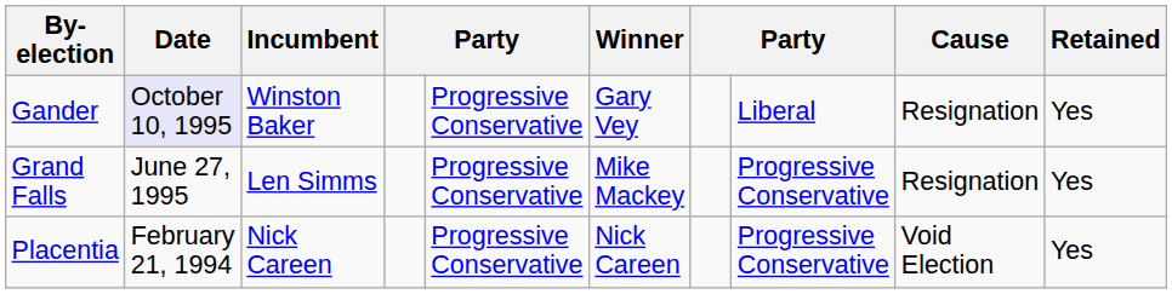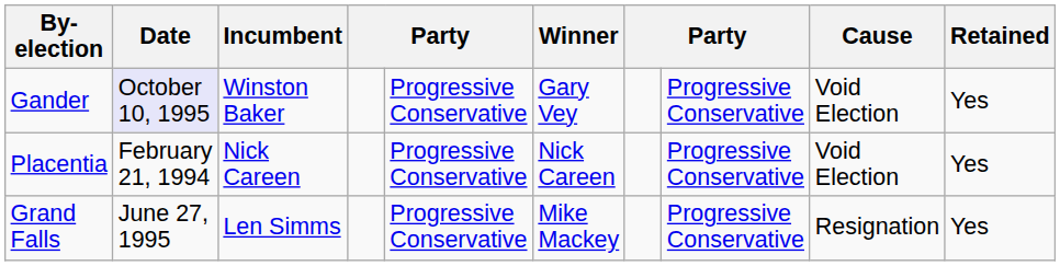 <table class=wikitable style="width:100%">
 <tr>
 <th>By-election</th>
 <th>Date</th>
 <th>Incumbent</th>
 <th colspan=2>Party</th>
 <th>Winner</th>
 <th colspan=2>Party</th>
 <th>Cause</th>
 <th>Retained</th>
 </tr>
 <tr>
 <td><a href='#'>Gander</a></td>
 <td style="background: lavender;">October 10, 1995</td>
 <td><a href='#'>Winston Baker</a></td>
 <td>    </td>
 <td><a href='#'>Progressive Conservative</a></td>
 <td><a href='#'>Gary Vey</a></td>
 <td>    </td>
-<td><a href='#'>Liberal</a></td>
-<td>Resignation</td>
+<td><a href='#'>Progressive Conservative</a></td>
+<td>Void Election</td>
+<td>Yes</td>
+</tr>
+<tr>
+<td><a href='#'>Placentia</a></td>
+<td>February 21, 1994</td>
+<td><a href='#'>Nick Careen</a></td>
+<td>    </td>
+<td><a href='#'>Progressive Conservative</a></td>
+<td><a href='#'>Nick Careen</a></td>
+<td>    </td>
+<td><a href='#'>Progressive Conservative</a></td>
+<td>Void Election</td>
 <td>Yes</td>
 </tr>
 <tr>
 <td><a href='#'>Grand Falls</a></td>
 <td>June 27, 1995</td>
 <td><a href='#'>Len Simms</a></td>
 <td>    </td>
 <td><a href='#'>Progressive Conservative</a></td>
 <td><a href='#'>Mike Mackey</a></td>
 <td>    </td>
 <td><a href='#'>Progressive Conservative</a></td>
 <td>Resignation</td>
 <td>Yes</td>
 </tr>
-<tr>
-<td><a href='#'>Placentia</a></td>
-<td>February 21, 1994</td>
-<td><a href='#'>Nick Careen</a></td>
-<td>    </td>
-<td><a href='#'>Progressive Conservative</a></td>
-<td><a href='#'>Nick Careen</a></td>
-<td>    </td>
-<td><a href='#'>Progressive Conservative</a></td>
-<td>Void Election</td>
-<td>Yes</td>
-</tr>
 </table>
